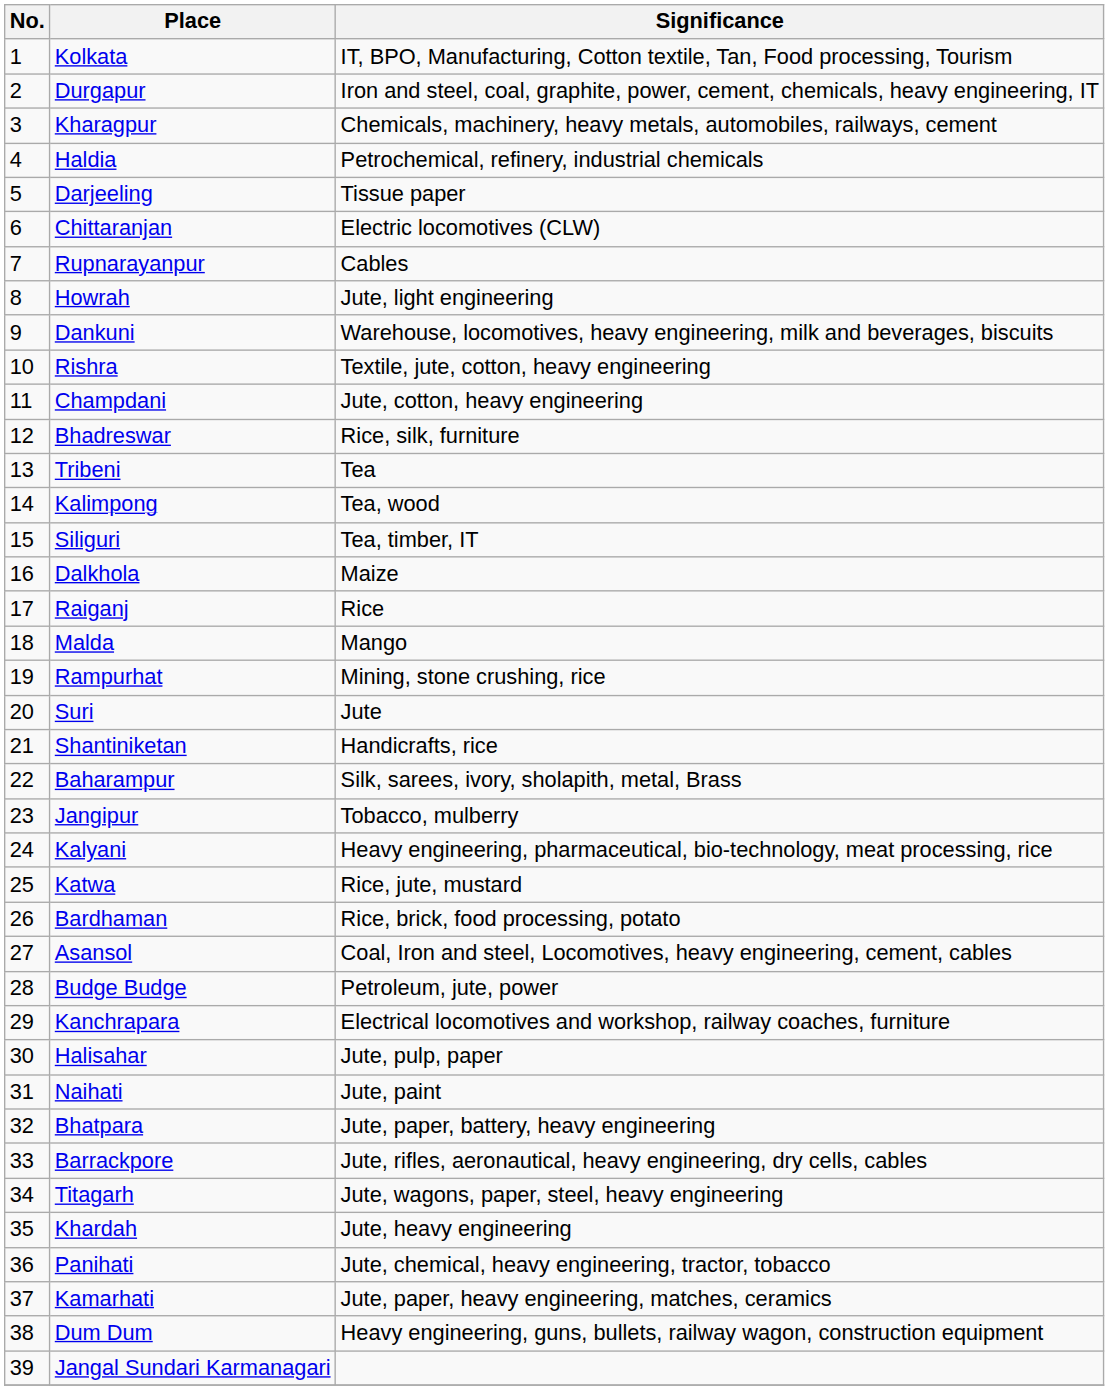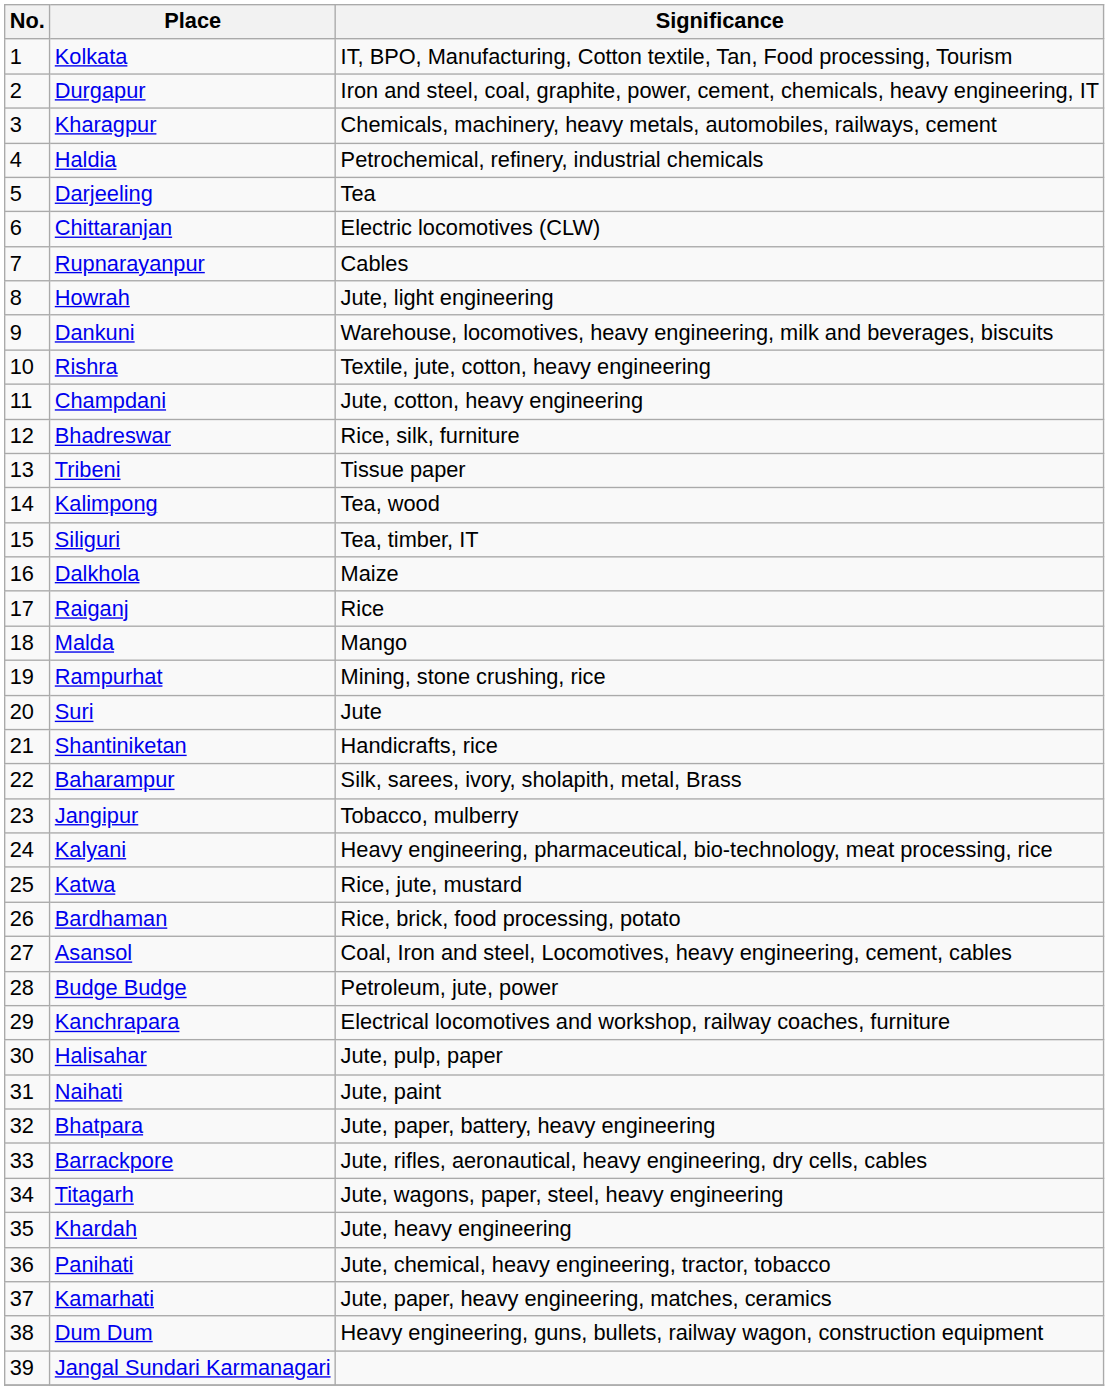 <table class="wikitable sortable">
 <tr>
 <th>No.</th>
 <th>Place</th>
 <th>Significance</th>
 </tr>
 <tr>
 <td>1</td>
 <td><a href='#'>Kolkata</a></td>
 <td>IT, BPO, Manufacturing, Cotton textile, Tan, Food processing, Tourism</td>
 </tr>
 <tr>
 <td>2</td>
 <td><a href='#'>Durgapur</a></td>
 <td>Iron and steel, coal, graphite, power, cement, chemicals, heavy engineering, IT</td>
 </tr>
 <tr>
 <td>3</td>
 <td><a href='#'>Kharagpur</a></td>
 <td>Chemicals, machinery, heavy metals, automobiles, railways, cement</td>
 </tr>
 <tr>
 <td>4</td>
 <td><a href='#'>Haldia</a></td>
 <td>Petrochemical, refinery, industrial chemicals</td>
 </tr>
 <tr>
 <td>5</td>
 <td><a href='#'>Darjeeling</a></td>
-<td>Tissue paper</td>
+<td>Tea</td>
 </tr>
 <tr>
 <td>6</td>
 <td><a href='#'>Chittaranjan</a></td>
 <td>Electric locomotives (CLW)</td>
 </tr>
 <tr>
 <td>7</td>
 <td><a href='#'>Rupnarayanpur</a></td>
 <td>Cables</td>
 </tr>
 <tr>
 <td>8</td>
 <td><a href='#'>Howrah</a></td>
 <td>Jute, light engineering</td>
 </tr>
 <tr>
 <td>9</td>
 <td><a href='#'>Dankuni</a></td>
 <td>Warehouse, locomotives, heavy engineering, milk and beverages, biscuits</td>
 </tr>
 <tr>
 <td>10</td>
 <td><a href='#'>Rishra</a></td>
 <td>Textile, jute, cotton, heavy engineering</td>
 </tr>
 <tr>
 <td>11</td>
 <td><a href='#'>Champdani</a></td>
 <td>Jute, cotton, heavy engineering</td>
 </tr>
 <tr>
 <td>12</td>
 <td><a href='#'>Bhadreswar</a></td>
 <td>Rice, silk, furniture</td>
 </tr>
 <tr>
 <td>13</td>
 <td><a href='#'>Tribeni</a></td>
-<td>Tea</td>
+<td>Tissue paper</td>
 </tr>
 <tr>
 <td>14</td>
 <td><a href='#'>Kalimpong</a></td>
 <td>Tea, wood</td>
 </tr>
 <tr>
 <td>15</td>
 <td><a href='#'>Siliguri</a></td>
 <td>Tea, timber, IT</td>
 </tr>
 <tr>
 <td>16</td>
 <td><a href='#'>Dalkhola</a></td>
 <td>Maize</td>
 </tr>
 <tr>
 <td>17</td>
 <td><a href='#'>Raiganj</a></td>
 <td>Rice</td>
 </tr>
 <tr>
 <td>18</td>
 <td><a href='#'>Malda</a></td>
 <td>Mango</td>
 </tr>
 <tr>
 <td>19</td>
 <td><a href='#'>Rampurhat</a></td>
 <td>Mining, stone crushing, rice</td>
 </tr>
 <tr>
 <td>20</td>
 <td><a href='#'>Suri</a></td>
 <td>Jute</td>
 </tr>
 <tr>
 <td>21</td>
 <td><a href='#'>Shantiniketan</a></td>
 <td>Handicrafts, rice</td>
 </tr>
 <tr>
 <td>22</td>
 <td><a href='#'>Baharampur</a></td>
 <td>Silk, sarees, ivory, sholapith, metal, Brass</td>
 </tr>
 <tr>
 <td>23</td>
 <td><a href='#'>Jangipur</a></td>
 <td>Tobacco, mulberry</td>
 </tr>
 <tr>
 <td>24</td>
 <td><a href='#'>Kalyani</a></td>
 <td>Heavy engineering, pharmaceutical, bio-technology, meat processing, rice</td>
 </tr>
 <tr>
 <td>25</td>
 <td><a href='#'>Katwa</a></td>
 <td>Rice, jute, mustard</td>
 </tr>
 <tr>
 <td>26</td>
 <td><a href='#'>Bardhaman</a></td>
 <td>Rice, brick, food processing, potato</td>
 </tr>
 <tr>
 <td>27</td>
 <td><a href='#'>Asansol</a></td>
 <td>Coal, Iron and steel, Locomotives, heavy engineering, cement, cables</td>
 </tr>
 <tr>
 <td>28</td>
 <td><a href='#'>Budge Budge</a></td>
 <td>Petroleum, jute, power</td>
 </tr>
 <tr>
 <td>29</td>
 <td><a href='#'>Kanchrapara</a></td>
 <td>Electrical locomotives and workshop, railway coaches, furniture</td>
 </tr>
 <tr>
 <td>30</td>
 <td><a href='#'>Halisahar</a></td>
 <td>Jute, pulp, paper</td>
 </tr>
 <tr>
 <td>31</td>
 <td><a href='#'>Naihati</a></td>
 <td>Jute, paint</td>
 </tr>
 <tr>
 <td>32</td>
 <td><a href='#'>Bhatpara</a></td>
 <td>Jute, paper, battery, heavy engineering</td>
 </tr>
 <tr>
 <td>33</td>
 <td><a href='#'>Barrackpore</a></td>
 <td>Jute, rifles, aeronautical, heavy engineering, dry cells, cables</td>
 </tr>
 <tr>
 <td>34</td>
 <td><a href='#'>Titagarh</a></td>
 <td>Jute, wagons, paper, steel, heavy engineering</td>
 </tr>
 <tr>
 <td>35</td>
 <td><a href='#'>Khardah</a></td>
 <td>Jute, heavy engineering</td>
 </tr>
 <tr>
 <td>36</td>
 <td><a href='#'>Panihati</a></td>
 <td>Jute, chemical, heavy engineering, tractor, tobacco</td>
 </tr>
 <tr>
 <td>37</td>
 <td><a href='#'>Kamarhati</a></td>
 <td>Jute, paper, heavy engineering, matches, ceramics</td>
 </tr>
 <tr>
 <td>38</td>
 <td><a href='#'>Dum Dum</a></td>
 <td>Heavy engineering, guns, bullets, railway wagon, construction equipment</td>
 </tr>
 <tr>
 <td>39</td>
 <td><a href='#'>Jangal Sundari Karmanagari</a></td>
 <td></td>
 </tr>
 <tr>
 </tr>
 </table>
